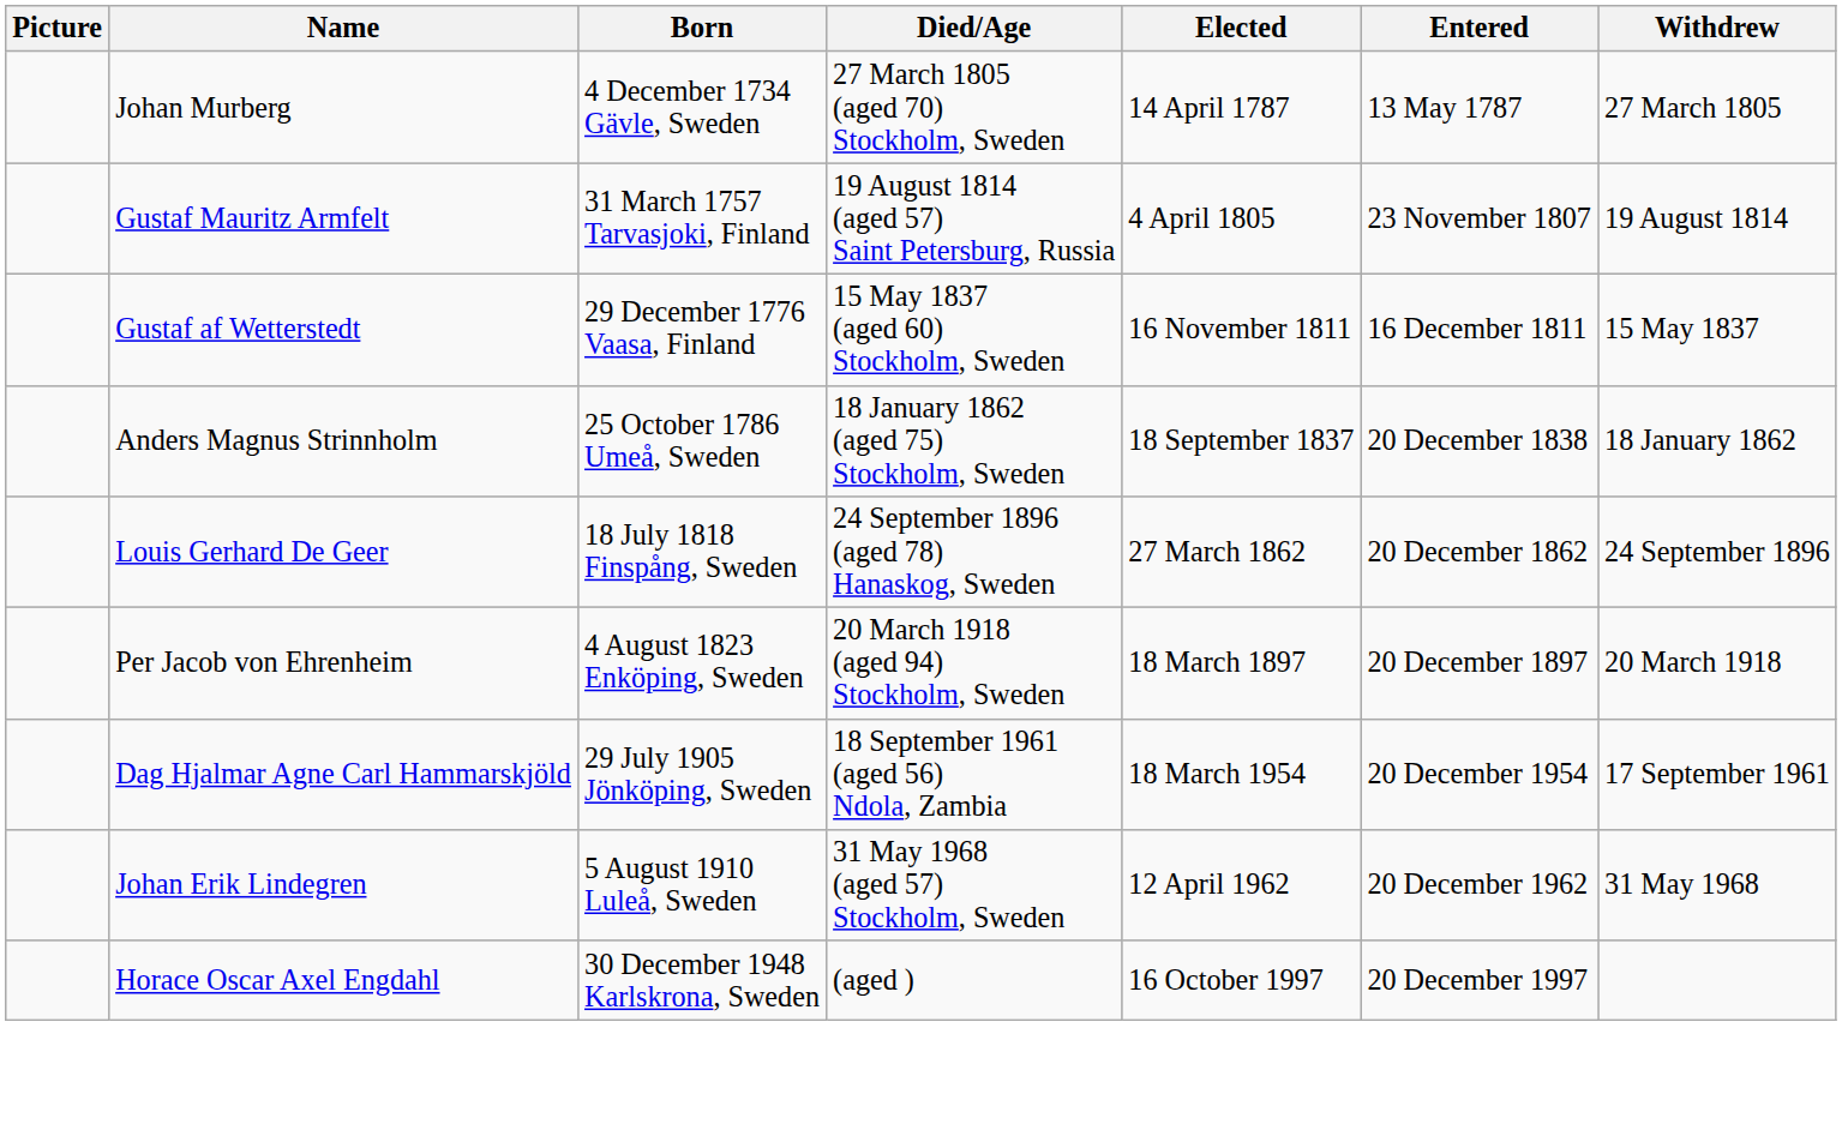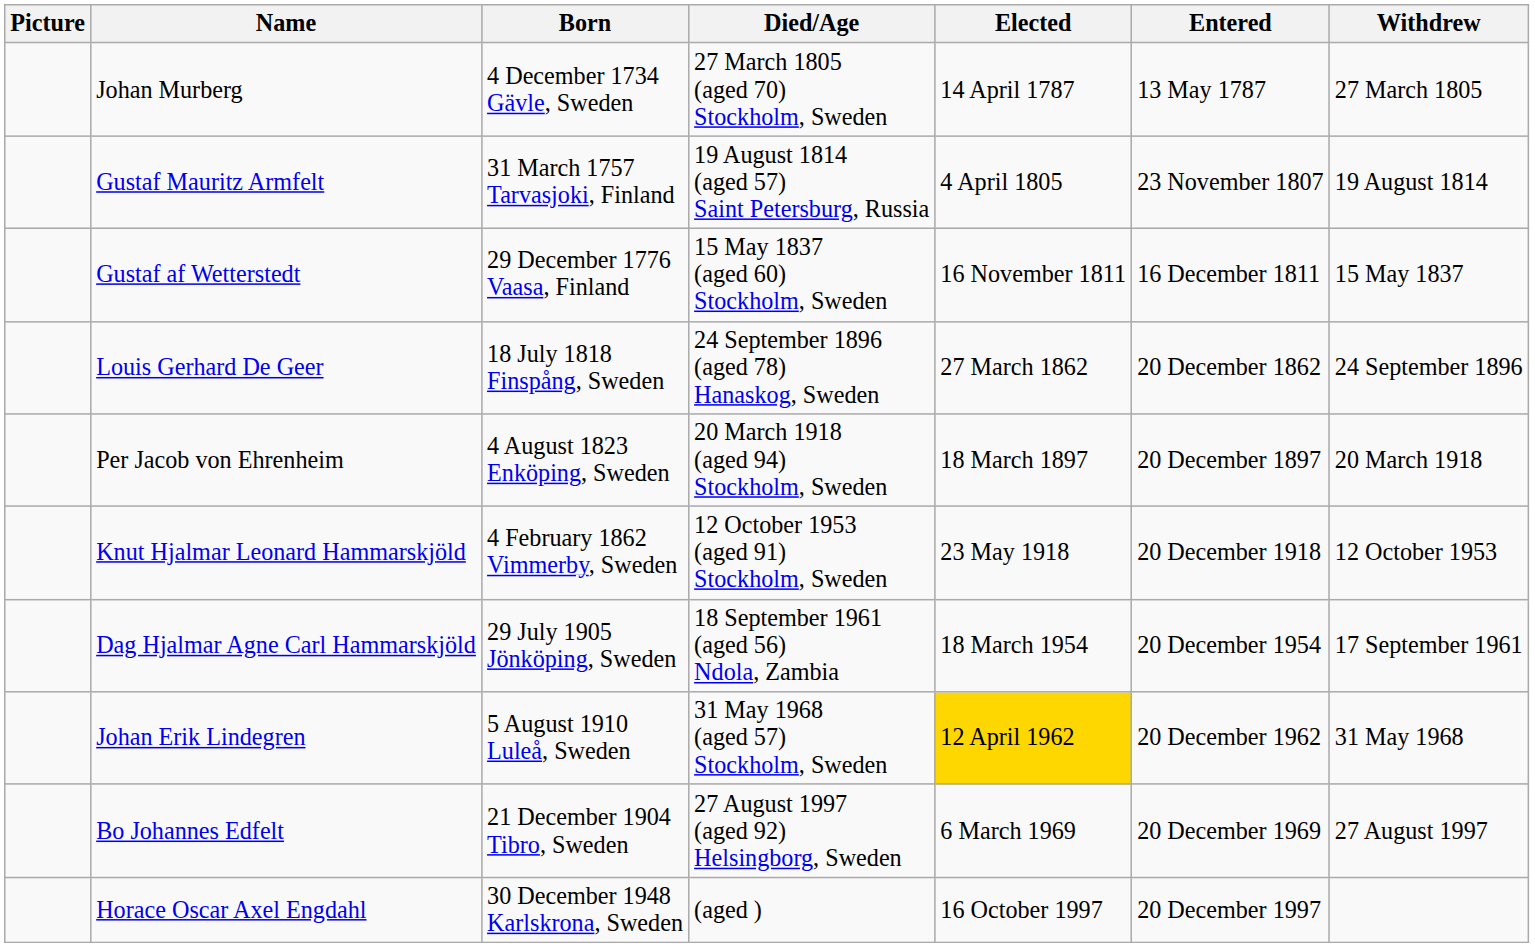 <table class="wikitable sortable">
 <tr>
 <th>Picture</th>
 <th>Name</th>
 <th>Born</th>
 <th>Died/Age</th>
 <th>Elected</th>
 <th>Entered</th>
 <th>Withdrew</th>
 </tr>
 <tr>
 <td></td>
 <td>Johan Murberg</td>
 <td>4 December 1734 <br> <a href='#'>Gävle</a>, Sweden</td>
 <td>27 March 1805 <br> (aged 70) <br> <a href='#'>Stockholm</a>, Sweden</td>
 <td>14 April 1787</td>
 <td>13 May 1787</td>
 <td>27 March 1805</td>
 </tr>
 <tr>
 <td></td>
 <td><a href='#'>Gustaf Mauritz Armfelt</a></td>
 <td>31 March 1757 <br> <a href='#'>Tarvasjoki</a>, Finland</td>
 <td>19 August 1814 <br> (aged 57) <br> <a href='#'>Saint Petersburg</a>, Russia</td>
 <td>4 April 1805</td>
 <td>23 November 1807</td>
 <td>19 August 1814</td>
 </tr>
 <tr>
 <td></td>
 <td><a href='#'>Gustaf af Wetterstedt</a></td>
 <td>29 December 1776 <br> <a href='#'>Vaasa</a>, Finland</td>
 <td>15 May 1837 <br> (aged 60) <br> <a href='#'>Stockholm</a>, Sweden</td>
 <td>16 November 1811</td>
 <td>16 December 1811</td>
 <td>15 May 1837</td>
 </tr>
 <tr>
 <td></td>
-<td>Anders Magnus Strinnholm</td>
-<td>25 October 1786 <br> <a href='#'>Umeå</a>, Sweden</td>
-<td>18 January 1862 <br> (aged 75) <br> <a href='#'>Stockholm</a>, Sweden</td>
-<td>18 September 1837</td>
-<td>20 December 1838</td>
-<td>18 January 1862</td>
-</tr>
-<tr>
-<td></td>
 <td><a href='#'>Louis Gerhard De Geer</a></td>
 <td>18 July 1818 <br> <a href='#'>Finspång</a>, Sweden</td>
 <td>24 September 1896 <br> (aged 78) <br> <a href='#'>Hanaskog</a>, Sweden</td>
 <td>27 March 1862</td>
 <td>20 December 1862</td>
 <td>24 September 1896</td>
 </tr>
 <tr>
 <td></td>
 <td>Per Jacob von Ehrenheim</td>
 <td>4 August 1823 <br> <a href='#'>Enköping</a>, Sweden</td>
 <td>20 March 1918 <br> (aged 94) <br> <a href='#'>Stockholm</a>, Sweden</td>
 <td>18 March 1897</td>
 <td>20 December 1897</td>
 <td>20 March 1918</td>
 </tr>
 <tr>
 <td></td>
+<td><a href='#'>Knut Hjalmar Leonard Hammarskjöld</a></td>
+<td>4 February 1862 <br> <a href='#'>Vimmerby</a>, Sweden</td>
+<td>12 October 1953 <br> (aged 91) <br> <a href='#'>Stockholm</a>, Sweden</td>
+<td>23 May 1918</td>
+<td>20 December 1918</td>
+<td>12 October 1953</td>
+</tr>
+<tr>
+<td></td>
 <td><a href='#'>Dag Hjalmar Agne Carl Hammarskjöld</a></td>
 <td>29 July 1905 <br> <a href='#'>Jönköping</a>, Sweden</td>
 <td>18 September 1961 <br> (aged 56) <br> <a href='#'>Ndola</a>, Zambia</td>
 <td>18 March 1954</td>
 <td>20 December 1954</td>
 <td>17 September 1961</td>
 </tr>
 <tr>
 <td></td>
 <td><a href='#'>Johan Erik Lindegren</a></td>
 <td>5 August 1910 <br> <a href='#'>Luleå</a>, Sweden</td>
 <td>31 May 1968 <br> (aged 57) <br> <a href='#'>Stockholm</a>, Sweden</td>
-<td>12 April 1962</td>
+<td style="background: gold;">12 April 1962</td>
 <td>20 December 1962</td>
 <td>31 May 1968</td>
+</tr>
+<tr>
+<td></td>
+<td><a href='#'>Bo Johannes Edfelt</a></td>
+<td>21 December 1904 <br> <a href='#'>Tibro</a>, Sweden</td>
+<td>27 August 1997 <br> (aged 92) <br> <a href='#'>Helsingborg</a>, Sweden</td>
+<td>6 March 1969</td>
+<td>20 December 1969</td>
+<td>27 August 1997</td>
 </tr>
 <tr>
 <td></td>
 <td><a href='#'>Horace Oscar Axel Engdahl</a></td>
 <td>30 December 1948 <br> <a href='#'>Karlskrona</a>, Sweden</td>
 <td>(aged )</td>
 <td>16 October 1997</td>
 <td>20 December 1997</td>
 <td></td>
 </tr>
 </table>
